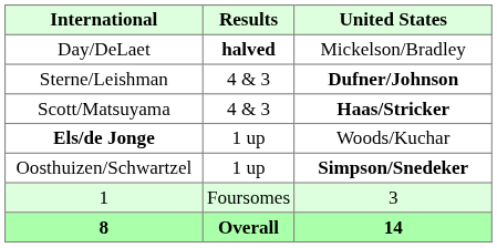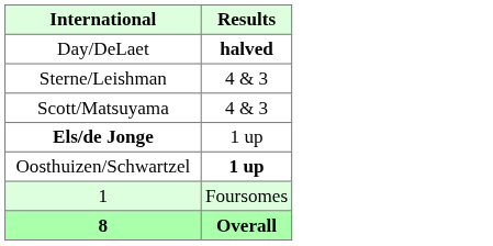 <table border="1" cellpadding="3" style="border-collapse:collapse; text-align:center;">
 <tr style="background:#ddffdd;">
 <th width=160>International</th>
 <th>Results</th>
-<th width=160>United States</th>
 </tr>
 <tr>
 <td>Day/DeLaet</td>
 <td><strong>halved</strong></td>
-<td>Mickelson/Bradley</td>
 </tr>
 <tr>
 <td>Sterne/Leishman</td>
 <td>4 & 3</td>
-<td><strong>Dufner/Johnson</strong></td>
 </tr>
 <tr>
 <td>Scott/Matsuyama</td>
 <td>4 & 3</td>
-<td><strong>Haas/Stricker</strong></td>
 </tr>
 <tr>
 <td><strong>Els/de Jonge</strong></td>
 <td>1 up</td>
-<td>Woods/Kuchar</td>
 </tr>
 <tr>
 <td>Oosthuizen/Schwartzel</td>
-<td>1 up</td>
-<td><strong>Simpson/Snedeker</strong></td>
+<td><strong>1 up</strong></td>
 </tr>
 <tr style="background:#ddffdd;">
 <td>1</td>
 <td>Foursomes</td>
-<td>3</td>
 </tr>
 <tr style="background:#aaffaa;">
 <th>8</th>
 <th>Overall</th>
-<th>14</th>
 </tr>
 </table>
